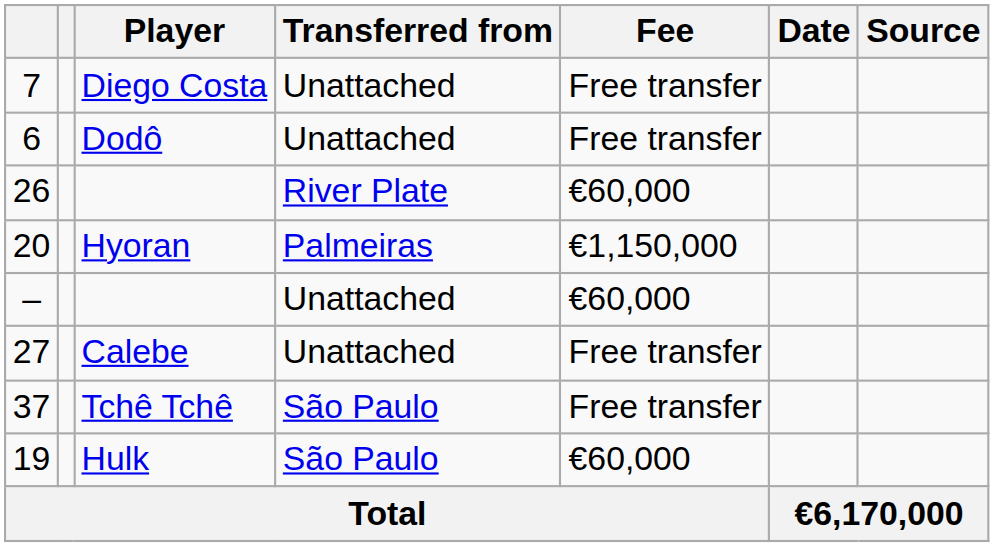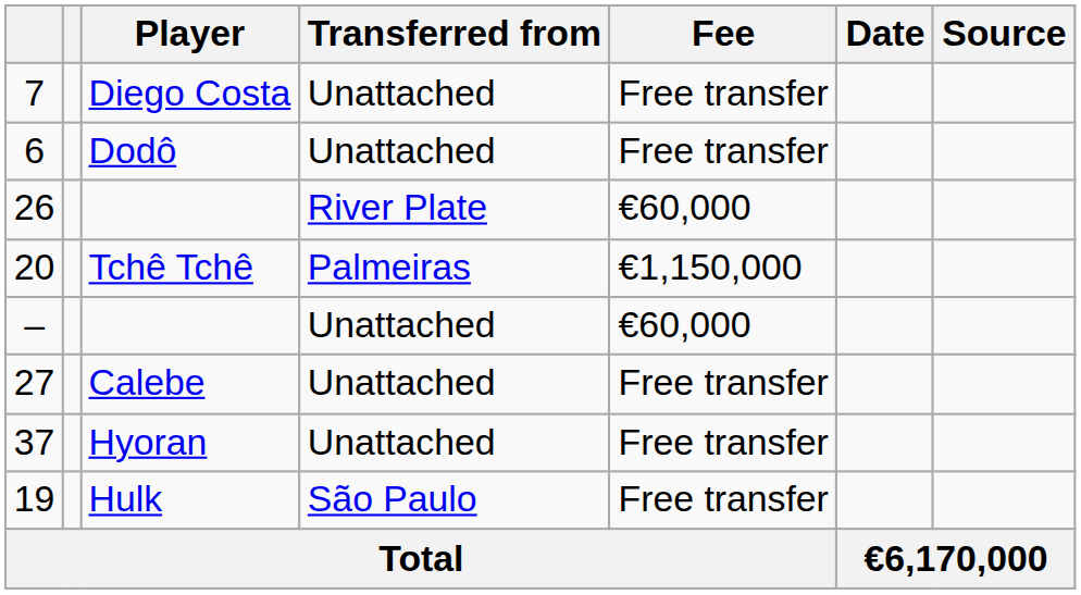 <table class="wikitable plainrowheaders sortable">
 <tr>
 <th></th>
 <th></th>
 <th>Player</th>
 <th>Transferred from</th>
 <th>Fee</th>
 <th>Date</th>
 <th>Source</th>
 </tr>
 <tr>
 <td align=center>7</td>
 <td align=center></td>
 <td> <a href='#'>Diego Costa</a></td>
 <td>Unattached</td>
 <td>Free transfer</td>
 <td></td>
 <td align=center></td>
 </tr>
 <tr>
 <td align=center>6</td>
 <td align=center></td>
 <td> <a href='#'>Dodô</a></td>
 <td>Unattached</td>
 <td>Free transfer</td>
 <td></td>
 <td align=center></td>
 </tr>
 <tr>
 <td align=center>26</td>
 <td align=center></td>
 <td></td>
 <td> <a href='#'>River Plate</a></td>
 <td>€60,000</td>
 <td></td>
 <td align=center></td>
 </tr>
 <tr>
 <td align=center>20</td>
 <td align=center></td>
-<td> <a href='#'>Hyoran</a></td>
+<td> <a href='#'>Tchê Tchê</a></td>
 <td><a href='#'>Palmeiras</a></td>
 <td>€1,150,000</td>
 <td></td>
 <td align=center></td>
 </tr>
 <tr>
 <td align=center>–</td>
 <td align=center></td>
 <td></td>
 <td>Unattached</td>
 <td>€60,000</td>
 <td></td>
 <td align=center></td>
 </tr>
 <tr>
 <td align=center>27</td>
 <td align=center></td>
 <td> <a href='#'>Calebe</a></td>
 <td>Unattached</td>
 <td>Free transfer</td>
 <td></td>
 <td align=center></td>
 </tr>
 <tr>
 <td align=center>37</td>
 <td align=center></td>
-<td> <a href='#'>Tchê Tchê</a></td>
-<td><a href='#'>São Paulo</a></td>
+<td> <a href='#'>Hyoran</a></td>
+<td>Unattached</td>
 <td>Free transfer</td>
 <td></td>
 <td align=center></td>
 </tr>
 <tr>
 <td align=center>19</td>
 <td align=center></td>
 <td> <a href='#'>Hulk</a></td>
 <td><a href='#'>São Paulo</a></td>
-<td>€60,000</td>
+<td>Free transfer</td>
 <td></td>
 <td align=center></td>
 </tr>
 <tr>
 <th colspan="5">Total</th>
 <th colspan="2">€6,170,000</th>
 </tr>
 </table>
